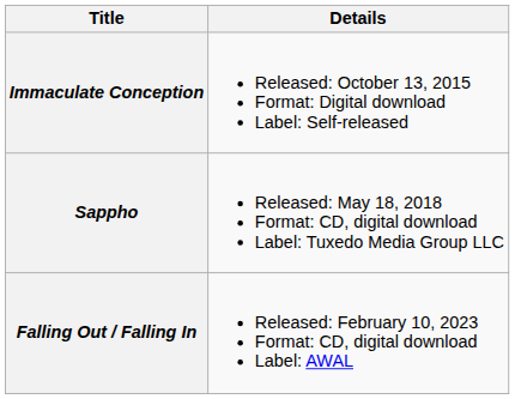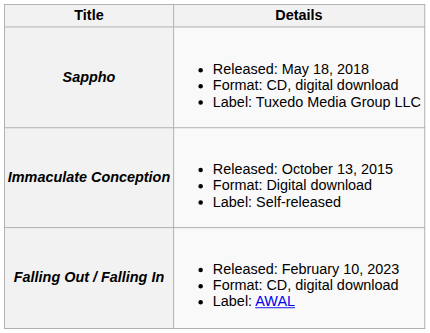 <table class="wikitable plainrowheaders">
 <tr>
 <th>Title</th>
 <th>Details</th>
 </tr>
 <tr>
+<th scope="row"><em>Sappho</em></th>
+<td><br><ul><li>Released: May 18, 2018</li><li>Format: CD, digital download</li><li>Label: Tuxedo Media Group LLC</li></ul></td>
+</tr>
+<tr>
 <th scope="row"><em>Immaculate Conception</em></th>
 <td><br><ul><li>Released: October 13, 2015</li><li>Format: Digital download</li><li>Label: Self-released</li></ul></td>
-</tr>
-<tr>
-<th scope="row"><em>Sappho</em></th>
-<td><br><ul><li>Released: May 18, 2018</li><li>Format: CD, digital download</li><li>Label: Tuxedo Media Group LLC</li></ul></td>
 </tr>
 <tr>
 <th scope="row"><em>Falling Out / Falling In</em></th>
 <td><br><ul><li>Released: February 10, 2023</li><li>Format: CD, digital download</li><li>Label: <a href='#'>AWAL</a></li></ul></td>
 </tr>
 </table>
